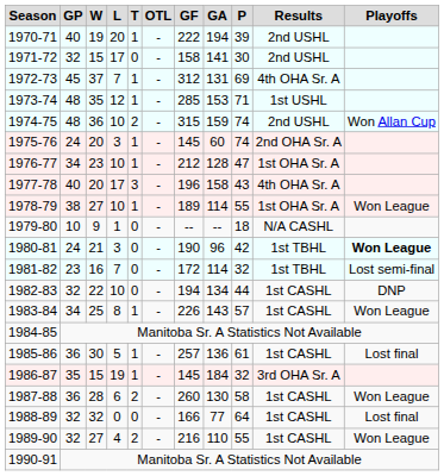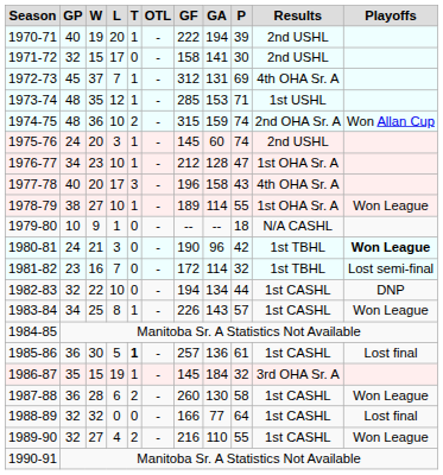 <table class="wikitable">
 <tr align="center"  bgcolor="#dddddd">
 <td><strong>Season</strong></td>
 <td><strong>GP</strong></td>
 <td><strong>W</strong></td>
 <td><strong>L</strong></td>
 <td><strong>T</strong></td>
 <td><strong>OTL</strong></td>
 <td><strong>GF</strong></td>
 <td><strong>GA</strong></td>
 <td><strong>P</strong></td>
 <td><strong>Results</strong></td>
 <td><strong>Playoffs</strong></td>
 </tr>
 <tr align="center"  bgcolor="#eeffff">
 <td>1970-71</td>
 <td>40</td>
 <td>19</td>
 <td>20</td>
 <td>1</td>
 <td>-</td>
 <td>222</td>
 <td>194</td>
 <td>39</td>
 <td>2nd USHL</td>
 <td></td>
 </tr>
 <tr align="center"  bgcolor="#eeffff">
 <td>1971-72</td>
 <td>32</td>
 <td>15</td>
 <td>17</td>
 <td>0</td>
 <td>-</td>
 <td>158</td>
 <td>141</td>
 <td>30</td>
 <td>2nd USHL</td>
 <td></td>
 </tr>
 <tr align="center"  bgcolor="#eeffff">
 <td>1972-73</td>
 <td>45</td>
 <td>37</td>
 <td>7</td>
 <td>1</td>
 <td>-</td>
 <td>312</td>
 <td>131</td>
 <td>69</td>
 <td>4th OHA Sr. A</td>
 <td></td>
 </tr>
 <tr align="center"  bgcolor="#eeffff">
 <td>1973-74</td>
 <td>48</td>
 <td>35</td>
 <td>12</td>
 <td>1</td>
 <td>-</td>
 <td>285</td>
 <td>153</td>
 <td>71</td>
 <td>1st USHL</td>
 <td></td>
 </tr>
 <tr align="center"  bgcolor="#eeffff">
 <td>1974-75</td>
 <td>48</td>
 <td>36</td>
 <td>10</td>
 <td>2</td>
 <td>-</td>
 <td>315</td>
 <td>159</td>
 <td>74</td>
-<td>2nd USHL</td>
+<td>2nd OHA Sr. A</td>
 <td>Won <a href='#'>Allan Cup</a></td>
 </tr>
 <tr align="center"  bgcolor="#ffeeee">
 <td>1975-76</td>
 <td>24</td>
 <td>20</td>
 <td>3</td>
 <td>1</td>
 <td>-</td>
 <td>145</td>
 <td>60</td>
 <td>74</td>
-<td>2nd OHA Sr. A</td>
+<td>2nd USHL</td>
 <td></td>
 </tr>
 <tr align="center"  bgcolor="#ffeeee">
 <td>1976-77</td>
 <td>34</td>
 <td>23</td>
 <td>10</td>
 <td>1</td>
 <td>-</td>
 <td>212</td>
 <td>128</td>
 <td>47</td>
 <td>1st OHA Sr. A</td>
 <td></td>
 </tr>
 <tr align="center"  bgcolor="#ffeeee">
 <td>1977-78</td>
 <td>40</td>
 <td>20</td>
 <td>17</td>
 <td>3</td>
 <td>-</td>
 <td>196</td>
 <td>158</td>
 <td>43</td>
 <td>4th OHA Sr. A</td>
 <td></td>
 </tr>
 <tr align="center"  bgcolor="#ffeeee">
 <td>1978-79</td>
 <td>38</td>
 <td>27</td>
 <td>10</td>
 <td>1</td>
 <td>-</td>
 <td>189</td>
 <td>114</td>
 <td>55</td>
 <td>1st OHA Sr. A</td>
 <td>Won League</td>
 </tr>
 <tr align="center">
 <td>1979-80</td>
 <td>10</td>
 <td>9</td>
 <td>1</td>
 <td>0</td>
 <td>-</td>
 <td>--</td>
 <td>--</td>
 <td>18</td>
 <td>N/A CASHL</td>
 </tr>
 <tr align="center"  bgcolor="#eeffff">
 <td>1980-81</td>
 <td>24</td>
 <td>21</td>
 <td>3</td>
 <td>0</td>
 <td>-</td>
 <td>190</td>
 <td>96</td>
 <td>42</td>
 <td>1st TBHL</td>
 <td><strong>Won League</strong></td>
 </tr>
 <tr align="center"  bgcolor="#eeffff">
 <td>1981-82</td>
 <td>23</td>
 <td>16</td>
 <td>7</td>
 <td>0</td>
 <td>-</td>
 <td>172</td>
 <td>114</td>
 <td>32</td>
 <td>1st TBHL</td>
 <td>Lost semi-final</td>
 </tr>
 <tr align="center">
 <td>1982-83</td>
 <td>32</td>
 <td>22</td>
 <td>10</td>
 <td>0</td>
 <td>-</td>
 <td>194</td>
 <td>134</td>
 <td>44</td>
 <td>1st CASHL</td>
 <td>DNP</td>
 </tr>
 <tr align="center">
 <td>1983-84</td>
 <td>34</td>
 <td>25</td>
 <td>8</td>
 <td>1</td>
 <td>-</td>
 <td>226</td>
 <td>143</td>
 <td>57</td>
 <td>1st CASHL</td>
 <td>Won League</td>
 </tr>
 <tr align="center">
 <td>1984-85</td>
 <td colspan="11">Manitoba Sr. A Statistics Not Available</td>
 </tr>
 <tr align="center">
 <td>1985-86</td>
 <td>36</td>
 <td>30</td>
 <td>5</td>
-<td>1</td>
+<td><strong>1</strong></td>
 <td>-</td>
 <td>257</td>
 <td>136</td>
 <td>61</td>
 <td>1st CASHL</td>
 <td>Lost final</td>
 </tr>
 <tr align="center"  bgcolor="#ffeeee">
 <td>1986-87</td>
 <td>35</td>
 <td>15</td>
 <td>19</td>
 <td>1</td>
 <td>-</td>
 <td>145</td>
 <td>184</td>
 <td>32</td>
 <td>3rd OHA Sr. A</td>
 <td></td>
 </tr>
 <tr align="center">
 <td>1987-88</td>
 <td>36</td>
 <td>28</td>
 <td>6</td>
 <td>2</td>
 <td>-</td>
 <td>260</td>
 <td>130</td>
 <td>58</td>
 <td>1st CASHL</td>
 <td>Won League</td>
 </tr>
 <tr align="center">
 <td>1988-89</td>
 <td>32</td>
 <td>32</td>
 <td>0</td>
 <td>0</td>
 <td>-</td>
 <td>166</td>
 <td>77</td>
 <td>64</td>
 <td>1st CASHL</td>
 <td>Lost final</td>
 </tr>
 <tr align="center">
 <td>1989-90</td>
 <td>32</td>
 <td>27</td>
 <td>4</td>
 <td>2</td>
 <td>-</td>
 <td>216</td>
 <td>110</td>
 <td>55</td>
 <td>1st CASHL</td>
 <td>Won League</td>
 </tr>
 <tr align="center">
 <td>1990-91</td>
 <td colspan="11">Manitoba Sr. A Statistics Not Available</td>
 </tr>
 </table>
